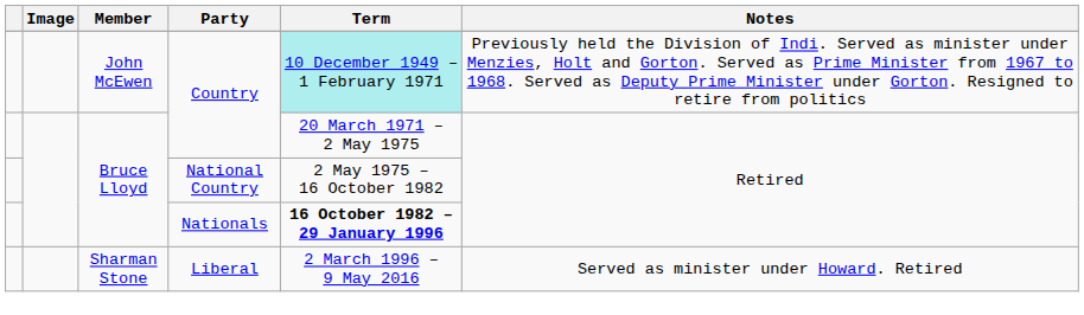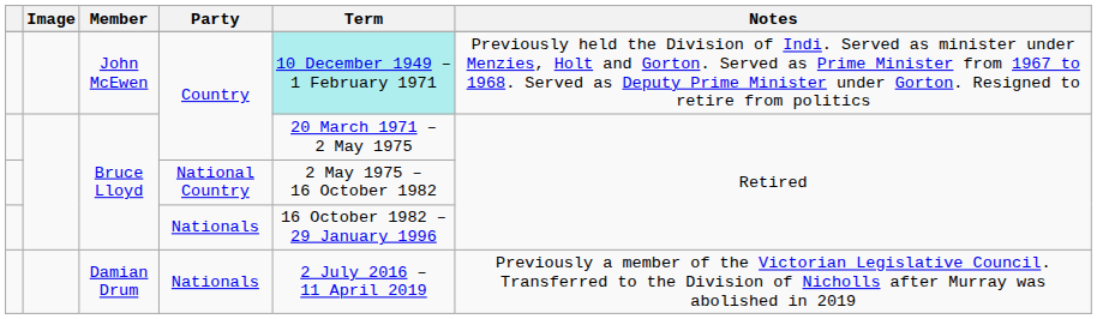 <table class=wikitable style="text-align:center">
 <tr>
 <th></th>
 <th>Image</th>
 <th>Member</th>
 <th>Party</th>
 <th>Term</th>
 <th>Notes</th>
 </tr>
 <tr>
 </tr>
 <tr>
 <td> </td>
 <td></td>
 <td><a href='#'>John McEwen</a><br></td>
 <td rowspan="2"><a href='#'>Country</a></td>
 <td nowrap style="background: paleturquoise;"><a href='#'>10 December 1949</a> –<br>1 February 1971</td>
 <td>Previously held the Division of <a href='#'>Indi</a>. Served as minister under <a href='#'>Menzies</a>, <a href='#'>Holt</a> and <a href='#'>Gorton</a>. Served as <a href='#'>Prime Minister</a> from <a href='#'>1967 to 1968</a>. Served as <a href='#'>Deputy Prime Minister</a> under <a href='#'>Gorton</a>. Resigned to retire from politics</td>
 </tr>
 <tr>
 <td> </td>
 <td rowspan=3></td>
 <td rowspan=3><a href='#'>Bruce Lloyd</a><br></td>
 <td nowrap><a href='#'>20 March 1971</a> –<br>2 May 1975</td>
 <td rowspan=3>Retired</td>
 </tr>
 <tr>
 <td> </td>
 <td><a href='#'>National Country</a></td>
 <td nowrap>2 May 1975 –<br>16 October 1982</td>
 </tr>
 <tr>
 <td> </td>
 <td><a href='#'>Nationals</a></td>
-<td nowrap><strong>16 October 1982 –<br><a href='#'>29 January 1996</a></strong></td>
+<td nowrap>16 October 1982 –<br><a href='#'>29 January 1996</a></td>
 </tr>
 <tr>
 <td> </td>
 <td></td>
-<td><a href='#'>Sharman Stone</a><br></td>
-<td><a href='#'>Liberal</a></td>
-<td nowrap><a href='#'>2 March 1996</a> –<br><a href='#'>9 May 2016</a></td>
-<td>Served as minister under <a href='#'>Howard</a>. Retired</td>
+<td><a href='#'>Damian Drum</a><br></td>
+<td><a href='#'>Nationals</a></td>
+<td nowrap><a href='#'>2 July 2016</a> –<br><a href='#'>11 April 2019</a></td>
+<td>Previously a member of the <a href='#'>Victorian Legislative Council</a>. Transferred to the Division of <a href='#'>Nicholls</a> after Murray was abolished in 2019</td>
 </tr>
 </table>
